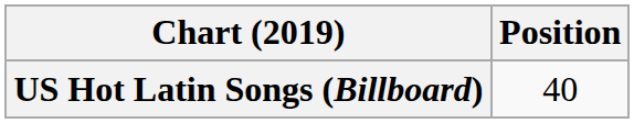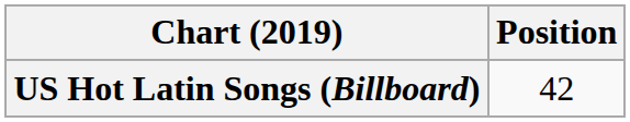 <table class="wikitable sortable plainrowheaders" style="text-align:center">
 <tr>
 <th scope="col">Chart (2019)</th>
 <th scope="col">Position</th>
 </tr>
 <tr>
 <th scope="row">US Hot Latin Songs (<em>Billboard</em>)</th>
-<td>40</td>
+<td>42</td>
 </tr>
 </table>
